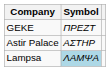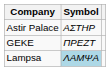 <table class="wikitable">
 <tr>
 <th>Company</th>
 <th>Symbol</th>
 <th></th>
 </tr>
 <tr>
-<td>GEKE</td>
-<td><em>ΠΡΕΖΤ</em></td>
+<td>Astir Palace</td>
+<td><em>ΑΣΤΗΡ</em></td>
 <td></td>
 </tr>
 <tr>
-<td>Astir Palace</td>
-<td><em>ΑΣΤΗΡ</em></td>
+<td>GEKE</td>
+<td><em>ΠΡΕΖΤ</em></td>
 <td></td>
 </tr>
 <tr>
 <td>Lampsa</td>
 <td style="background: lightblue;"><em>ΛΑΜΨΑ</em></td>
 <td></td>
 </tr>
 </table>
